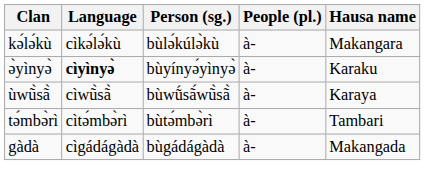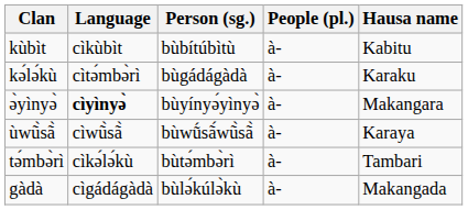 <table class="wikitable">
 <tr>
 <th>Clan</th>
 <th>Language</th>
 <th>Person (sg.)</th>
 <th>People (pl.)</th>
 <th>Hausa name</th>
 </tr>
 <tr>
+<td>kùbìt</td>
+<td>cìkùbìt</td>
+<td>bùbítúbìtù</td>
+<td>à-</td>
+<td>Kabitu</td>
+</tr>
+<tr>
 <td>kə́lə́kù</td>
-<td>cìkə́lə́kù</td>
-<td>bùlə́kúlə̀kù</td>
+<td>cìtə́mbə̀rì</td>
+<td>bùgádágàdà</td>
 <td>à-</td>
-<td>Makangara</td>
+<td>Karaku</td>
 </tr>
 <tr>
 <td>ə̀yìnyə̀</td>
 <td><strong>cìyìnyə̀</strong></td>
 <td>bùyínyə́yìnyə̀</td>
 <td>à-</td>
-<td>Karaku</td>
+<td>Makangara</td>
 </tr>
 <tr>
 <td>ùwũ̀sã̀</td>
 <td>cìwũ̀sã̀</td>
 <td>bùwṹsã́wũ̀sã̀</td>
 <td>à-</td>
 <td>Karaya</td>
 </tr>
 <tr>
 <td>tə́mbə̀rì</td>
-<td>cìtə́mbə̀rì</td>
+<td>cìkə́lə́kù</td>
 <td>bùtə́mbə̀rì</td>
 <td>à-</td>
 <td>Tambari</td>
 </tr>
 <tr>
 <td>gàdà</td>
 <td>cìgádágàdà</td>
-<td>bùgádágàdà</td>
+<td>bùlə́kúlə̀kù</td>
 <td>à-</td>
 <td>Makangada</td>
 </tr>
 </table>
